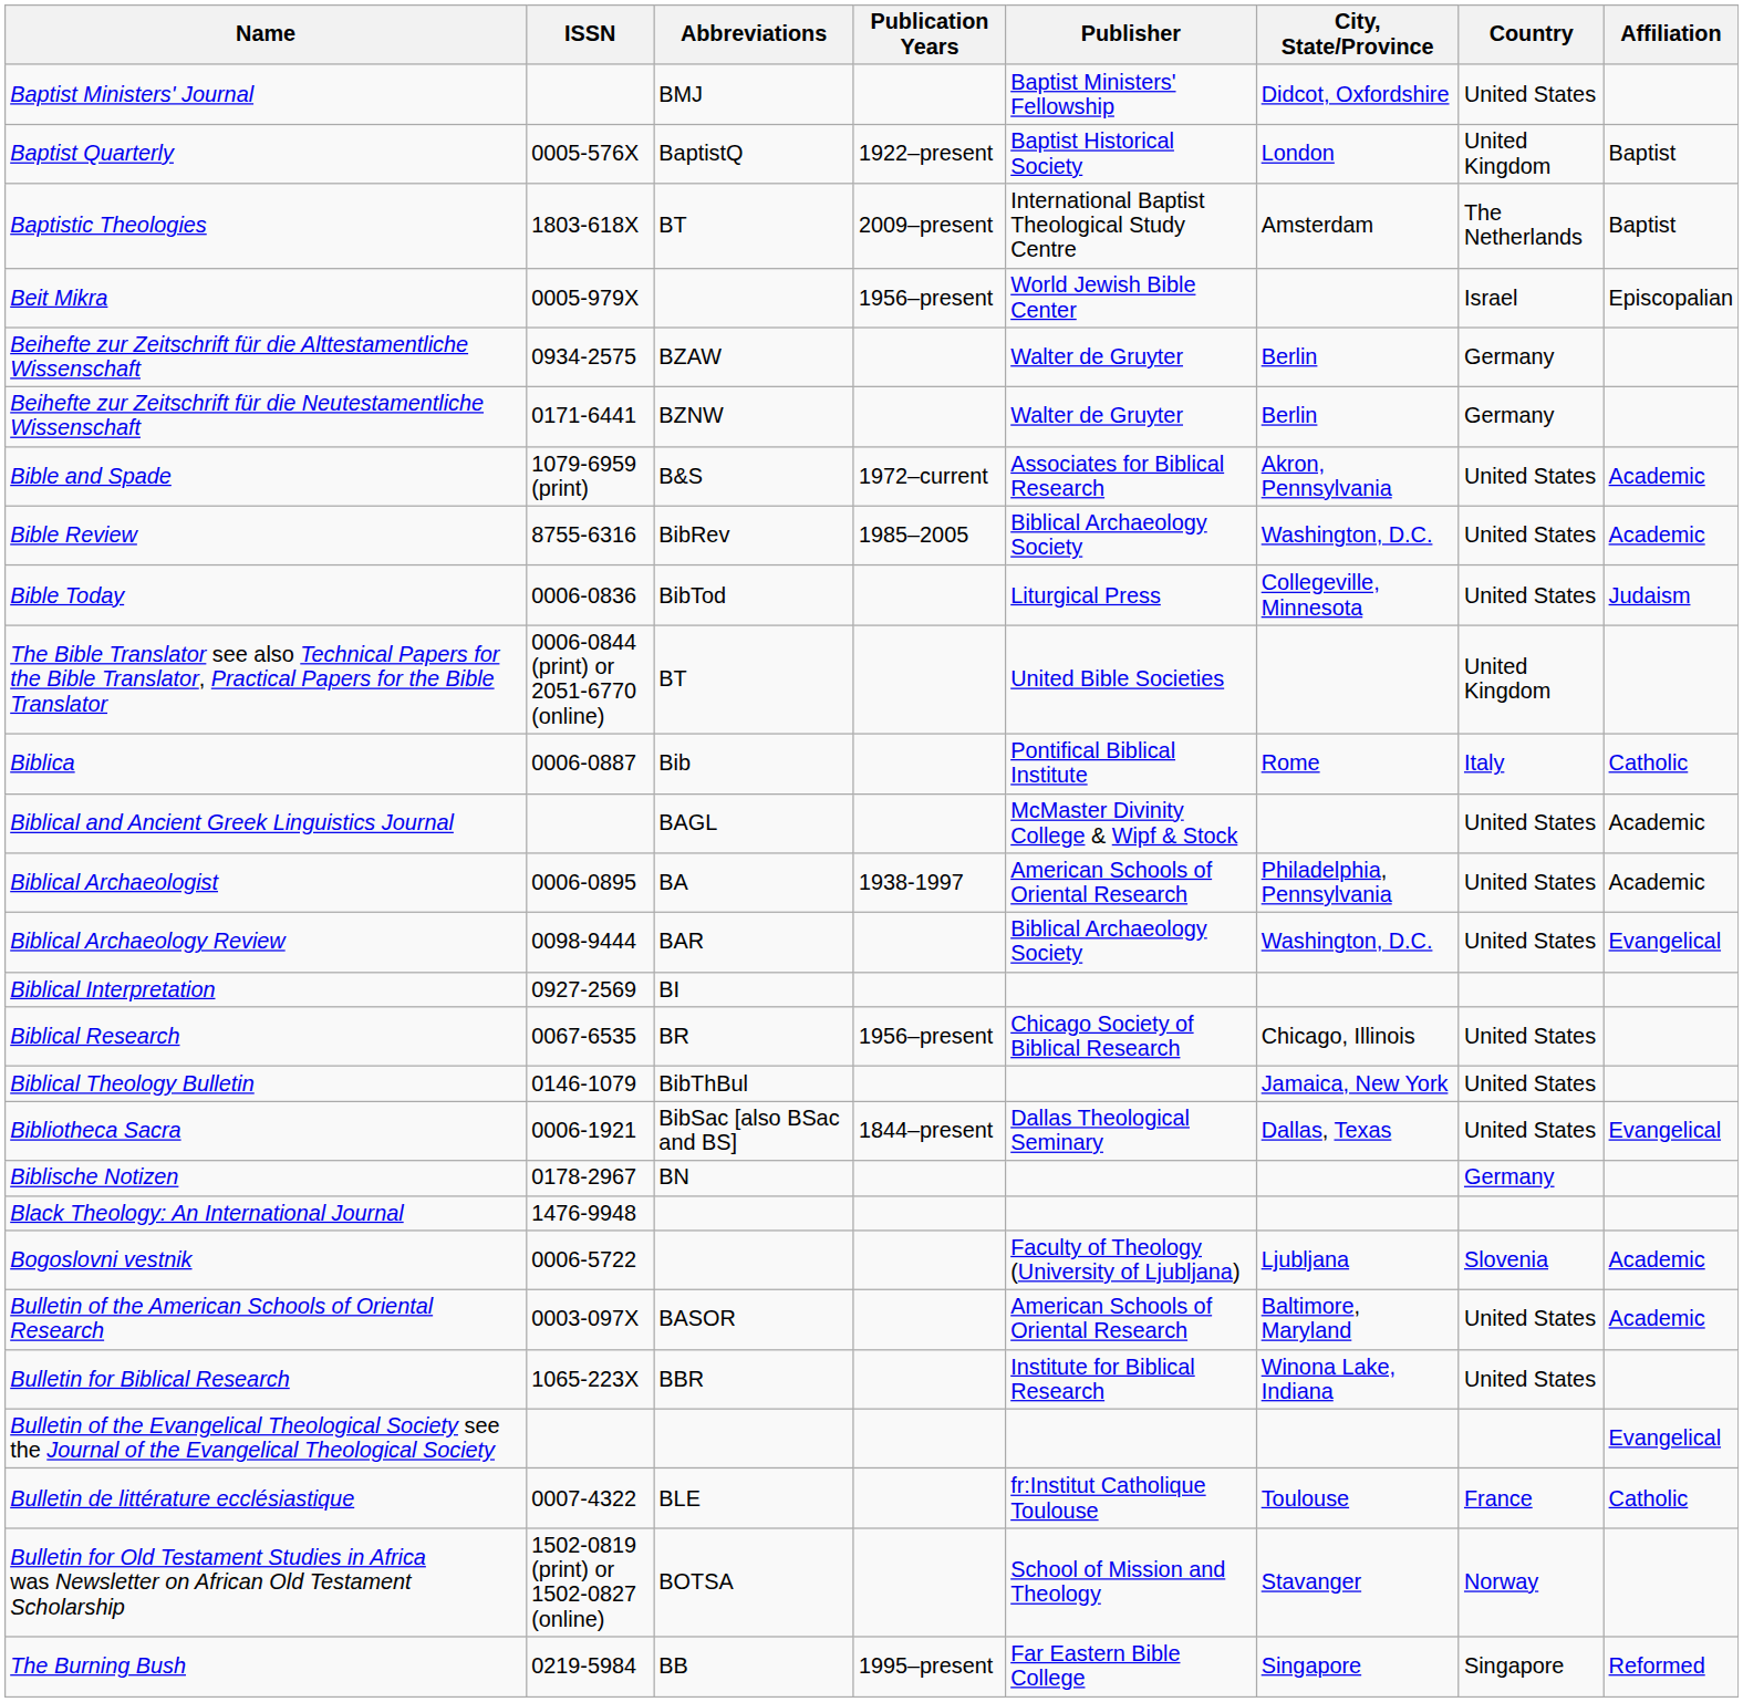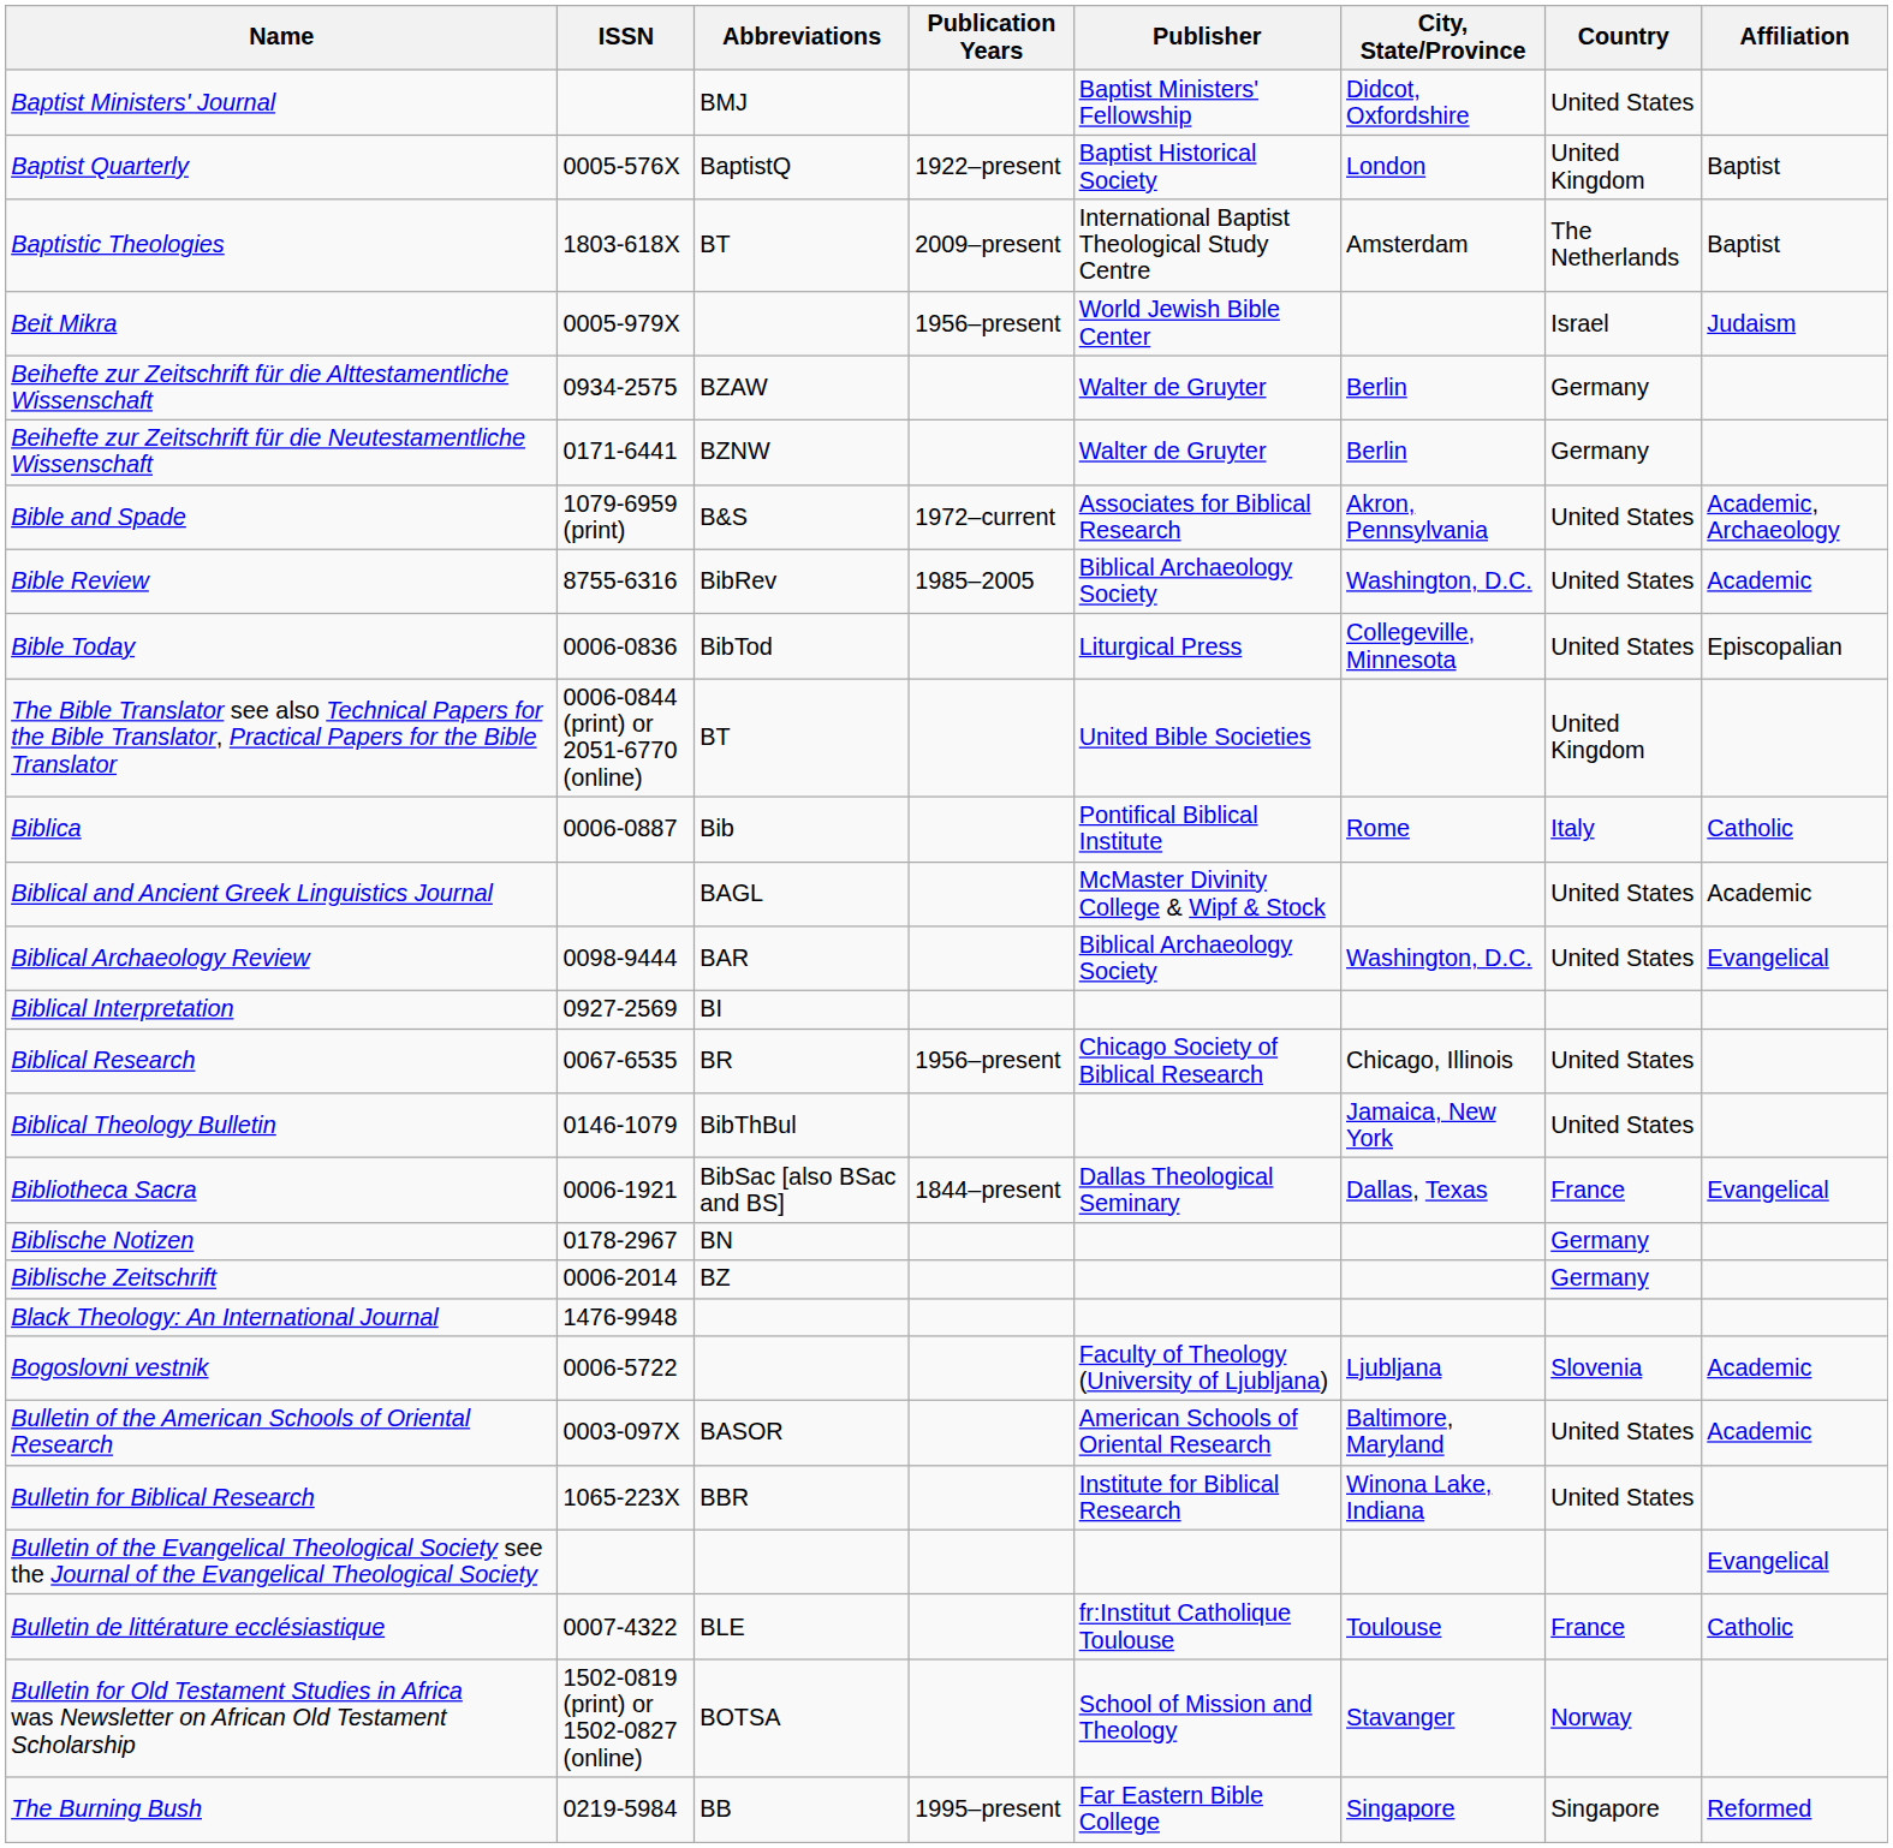 <table class="wikitable sortable" style="width: 100%;">
 <tr>
 <th>Name</th>
 <th>ISSN</th>
 <th>Abbreviations</th>
 <th>Publication Years</th>
 <th>Publisher</th>
 <th>City, State/Province</th>
 <th>Country</th>
 <th>Affiliation</th>
 </tr>
 <tr>
 <td><em><a href='#'>Baptist Ministers' Journal</a></em></td>
 <td></td>
 <td>BMJ</td>
 <td></td>
 <td><a href='#'>Baptist Ministers' Fellowship</a></td>
 <td><a href='#'>Didcot, Oxfordshire</a></td>
 <td>United States</td>
 <td></td>
 </tr>
 <tr>
 <td><em><a href='#'>Baptist Quarterly</a></em></td>
 <td>0005-576X</td>
 <td>BaptistQ</td>
 <td>1922–present</td>
 <td><a href='#'>Baptist Historical Society</a></td>
 <td><a href='#'>London</a></td>
 <td>United Kingdom</td>
 <td>Baptist</td>
 </tr>
 <tr>
 <td><em><a href='#'>Baptistic Theologies</a></em></td>
 <td>1803-618X</td>
 <td>BT</td>
 <td>2009–present</td>
 <td>International Baptist Theological Study Centre</td>
 <td>Amsterdam</td>
 <td>The Netherlands</td>
 <td>Baptist</td>
 </tr>
 <tr>
 <td><em><a href='#'>Beit Mikra</a></em></td>
 <td>0005-979X</td>
 <td></td>
 <td>1956–present</td>
 <td><a href='#'>World Jewish Bible Center</a></td>
 <td></td>
 <td>Israel</td>
-<td>Episcopalian</td>
+<td><a href='#'>Judaism</a></td>
 </tr>
 <tr>
 <td><em><a href='#'>Beihefte zur Zeitschrift für die Alttestamentliche Wissenschaft</a></em></td>
 <td>0934-2575</td>
 <td>BZAW</td>
 <td></td>
 <td><a href='#'>Walter de Gruyter</a></td>
 <td><a href='#'>Berlin</a></td>
 <td>Germany</td>
 <td></td>
 </tr>
 <tr>
 <td><em><a href='#'>Beihefte zur Zeitschrift für die Neutestamentliche Wissenschaft</a></em></td>
 <td>0171-6441</td>
 <td>BZNW</td>
 <td></td>
 <td><a href='#'>Walter de Gruyter</a></td>
 <td><a href='#'>Berlin</a></td>
 <td>Germany</td>
 <td></td>
 </tr>
 <tr>
 <td><em><a href='#'>Bible and Spade</a></em></td>
 <td>1079-6959 (print)</td>
 <td>B&S</td>
 <td>1972–current</td>
 <td><a href='#'>Associates for Biblical Research</a></td>
 <td><a href='#'>Akron, Pennsylvania</a></td>
 <td>United States</td>
-<td><a href='#'>Academic</a></td>
+<td><a href='#'>Academic</a>, <a href='#'>Archaeology</a></td>
 </tr>
 <tr>
 <td><em><a href='#'>Bible Review</a></em></td>
 <td>8755-6316</td>
 <td>BibRev</td>
 <td>1985–2005</td>
 <td><a href='#'>Biblical Archaeology Society</a></td>
 <td><a href='#'>Washington, D.C.</a></td>
 <td>United States</td>
 <td><a href='#'>Academic</a></td>
 </tr>
 <tr>
 <td><em><a href='#'>Bible Today</a></em></td>
 <td>0006-0836</td>
 <td>BibTod</td>
 <td></td>
 <td><a href='#'>Liturgical Press</a></td>
 <td><a href='#'>Collegeville, Minnesota</a></td>
 <td>United States</td>
-<td><a href='#'>Judaism</a></td>
+<td>Episcopalian</td>
 </tr>
 <tr>
 <td><em><a href='#'>The Bible Translator</a></em> see also <em><a href='#'>Technical Papers for the Bible Translator</a></em>, <em><a href='#'>Practical Papers for the Bible Translator</a></em></td>
 <td>0006-0844 (print) or<br> 2051-6770 (online)</td>
 <td>BT</td>
 <td></td>
 <td><a href='#'>United Bible Societies</a></td>
 <td></td>
 <td>United Kingdom</td>
 <td></td>
 </tr>
 <tr>
 <td><em><a href='#'>Biblica</a></em></td>
 <td>0006-0887</td>
 <td>Bib</td>
 <td></td>
 <td><a href='#'>Pontifical Biblical Institute</a></td>
 <td><a href='#'>Rome</a></td>
 <td><a href='#'>Italy</a></td>
 <td><a href='#'>Catholic</a></td>
 </tr>
 <tr>
 <td><em><a href='#'>Biblical and Ancient Greek Linguistics Journal</a></em></td>
 <td></td>
 <td>BAGL</td>
 <td></td>
 <td><a href='#'>McMaster Divinity College</a> & <a href='#'>Wipf & Stock</a></td>
 <td></td>
-<td>United States</td>
-<td>Academic</td>
-</tr>
-<tr>
-<td><em><a href='#'>Biblical Archaeologist</a></em></td>
-<td>0006-0895</td>
-<td>BA</td>
-<td>1938-1997</td>
-<td><a href='#'>American Schools of Oriental Research</a></td>
-<td><a href='#'>Philadelphia</a>, <a href='#'>Pennsylvania</a></td>
 <td>United States</td>
 <td>Academic</td>
 </tr>
 <tr>
 <td><em><a href='#'>Biblical Archaeology Review</a></em></td>
 <td>0098-9444</td>
 <td>BAR</td>
 <td></td>
 <td><a href='#'>Biblical Archaeology Society</a></td>
 <td><a href='#'>Washington, D.C.</a></td>
 <td>United States</td>
 <td><a href='#'>Evangelical</a></td>
 </tr>
 <tr>
 <td><em><a href='#'>Biblical Interpretation</a></em></td>
 <td>0927-2569</td>
 <td>BI</td>
 <td></td>
 <td></td>
 <td></td>
 <td></td>
 <td></td>
 </tr>
 <tr>
 <td><em><a href='#'>Biblical Research</a></em></td>
 <td>0067-6535</td>
 <td>BR</td>
 <td>1956–present</td>
 <td><a href='#'>Chicago Society of Biblical Research</a></td>
 <td>Chicago, Illinois</td>
 <td>United States</td>
 <td></td>
 </tr>
 <tr>
 <td><em><a href='#'>Biblical Theology Bulletin</a></em></td>
 <td>0146-1079</td>
 <td>BibThBul</td>
 <td></td>
 <td></td>
 <td><a href='#'>Jamaica, New York</a></td>
 <td>United States</td>
 <td></td>
 </tr>
 <tr>
 <td><em><a href='#'>Bibliotheca Sacra</a></em></td>
 <td>0006-1921</td>
 <td>BibSac [also BSac and BS]</td>
 <td>1844–present</td>
 <td><a href='#'>Dallas Theological Seminary</a></td>
 <td><a href='#'>Dallas</a>, <a href='#'>Texas</a></td>
-<td>United States</td>
+<td><a href='#'>France</a></td>
 <td><a href='#'>Evangelical</a></td>
 </tr>
 <tr>
 <td><em><a href='#'>Biblische Notizen</a></em></td>
 <td>0178-2967</td>
 <td>BN</td>
+<td></td>
+<td></td>
+<td></td>
+<td><a href='#'>Germany</a></td>
+<td></td>
+</tr>
+<tr>
+<td><em><a href='#'>Biblische Zeitschrift</a></em></td>
+<td>0006-2014</td>
+<td>BZ</td>
 <td></td>
 <td></td>
 <td></td>
 <td><a href='#'>Germany</a></td>
 <td></td>
 </tr>
 <tr>
 <td><em><a href='#'>Black Theology: An International Journal</a></em></td>
 <td>1476-9948</td>
 <td></td>
 <td></td>
 <td></td>
 <td></td>
 <td></td>
 <td></td>
 </tr>
 <tr>
 <td><em><a href='#'>Bogoslovni vestnik</a></em></td>
 <td>0006-5722</td>
 <td></td>
 <td></td>
 <td><a href='#'>Faculty of Theology</a> (<a href='#'>University of Ljubljana</a>)</td>
 <td><a href='#'>Ljubljana</a></td>
 <td><a href='#'>Slovenia</a></td>
 <td><a href='#'>Academic</a></td>
 </tr>
 <tr>
 <td><em><a href='#'>Bulletin of the American Schools of Oriental Research</a></em></td>
 <td>0003-097X</td>
 <td>BASOR</td>
 <td></td>
 <td><a href='#'>American Schools of Oriental Research</a></td>
 <td><a href='#'>Baltimore</a>, <a href='#'>Maryland</a></td>
 <td>United States</td>
 <td><a href='#'>Academic</a></td>
 </tr>
 <tr>
 <td><em><a href='#'>Bulletin for Biblical Research</a></em></td>
 <td>1065-223X</td>
 <td>BBR</td>
 <td></td>
 <td><a href='#'>Institute for Biblical Research</a></td>
 <td><a href='#'>Winona Lake, Indiana</a></td>
 <td>United States</td>
 <td></td>
 </tr>
 <tr>
 <td><em><a href='#'>Bulletin of the Evangelical Theological Society</a></em> see the <em><a href='#'>Journal of the Evangelical Theological Society</a></em></td>
 <td></td>
 <td></td>
 <td></td>
 <td></td>
 <td></td>
 <td></td>
 <td><a href='#'>Evangelical</a></td>
 </tr>
 <tr>
 <td><em><a href='#'>Bulletin de littérature ecclésiastique</a></em> </td>
 <td>0007-4322</td>
 <td>BLE</td>
 <td></td>
 <td><a href='#'>fr:Institut Catholique Toulouse</a></td>
 <td><a href='#'>Toulouse</a></td>
 <td><a href='#'>France</a></td>
 <td><a href='#'>Catholic</a></td>
 </tr>
 <tr>
 <td><em><a href='#'>Bulletin for Old Testament Studies in Africa</a></em> <br>was <em>Newsletter on African Old Testament Scholarship</em></td>
 <td>1502-0819 (print) or<br>1502-0827 (online)</td>
 <td>BOTSA</td>
 <td></td>
 <td><a href='#'>School of Mission and Theology</a></td>
 <td><a href='#'>Stavanger</a></td>
 <td><a href='#'>Norway</a></td>
 <td></td>
 </tr>
 <tr>
 <td><em><a href='#'>The Burning Bush</a></em></td>
 <td>0219-5984</td>
 <td>BB</td>
 <td>1995–present</td>
 <td><a href='#'>Far Eastern Bible College</a></td>
 <td><a href='#'>Singapore</a></td>
 <td>Singapore</td>
 <td><a href='#'>Reformed</a></td>
 </tr>
 <tr>
 </tr>
 </table>
